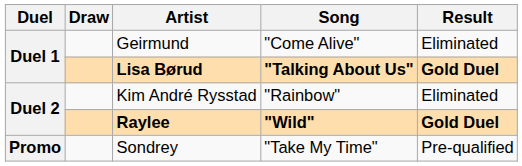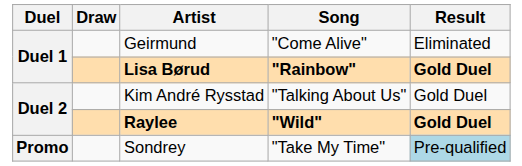 <table class="sortable wikitable" style="margin: 1em auto 1em auto">
 <tr>
 <th scope="col">Duel</th>
 <th scope="col">Draw</th>
 <th scope="col">Artist</th>
 <th scope="col">Song</th>
 <th scope="col">Result</th>
 </tr>
 <tr>
 <th scope="row" rowspan="2">Duel 1</th>
 <td></td>
 <td>Geirmund</td>
 <td>"Come Alive"</td>
 <td>Eliminated</td>
 </tr>
 <tr style="background: navajowhite; font-weight: bold;">
 <td></td>
 <td>Lisa Børud</td>
-<td>"Talking About Us"</td>
+<td>"Rainbow"</td>
 <td>Gold Duel</td>
 </tr>
 <tr>
 <th scope="row" rowspan="2">Duel 2</th>
 <td></td>
 <td>Kim André Rysstad</td>
-<td>"Rainbow"</td>
-<td>Eliminated</td>
+<td>"Talking About Us"</td>
+<td>Gold Duel</td>
 </tr>
 <tr style="background: navajowhite; font-weight: bold;">
 <td></td>
 <td>Raylee</td>
 <td>"Wild"</td>
 <td>Gold Duel</td>
 </tr>
 <tr>
 <th scope="row">Promo</th>
 <td></td>
 <td>Sondrey</td>
 <td>"Take My Time"</td>
-<td>Pre-qualified</td>
+<td style="background: lightblue;">Pre-qualified</td>
 </tr>
 </table>
